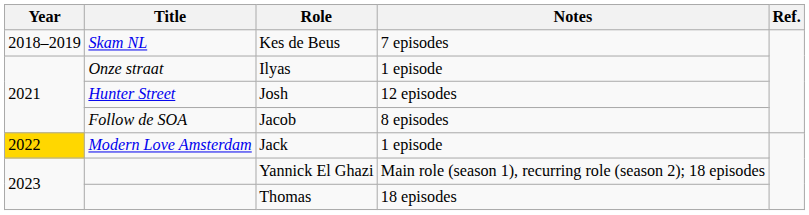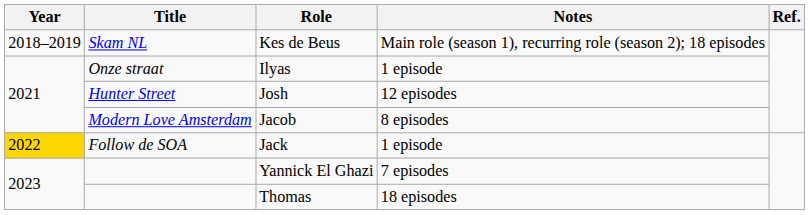 <table class="wikitable">
 <tr>
 <th>Year</th>
 <th>Title</th>
 <th>Role</th>
 <th class="unsortable">Notes</th>
 <th>Ref.</th>
 </tr>
 <tr>
 <td>2018–2019</td>
 <td><em><a href='#'>Skam NL</a></em></td>
 <td>Kes de Beus</td>
-<td>7 episodes</td>
+<td>Main role (season 1), recurring role (season 2); 18 episodes</td>
 <td rowspan="4"></td>
 </tr>
 <tr>
 <td rowspan="3">2021</td>
 <td><em>Onze straat</em></td>
 <td>Ilyas</td>
 <td>1 episode</td>
 </tr>
 <tr>
 <td><em><a href='#'>Hunter Street</a></em></td>
 <td>Josh</td>
 <td>12 episodes</td>
 </tr>
 <tr>
-<td><em>Follow de SOA</em></td>
+<td><em><a href='#'>Modern Love Amsterdam</a></em></td>
 <td>Jacob</td>
 <td>8 episodes</td>
 </tr>
 <tr>
 <td style="background: gold;">2022</td>
-<td><em><a href='#'>Modern Love Amsterdam</a></em></td>
+<td><em>Follow de SOA</em></td>
 <td>Jack</td>
 <td>1 episode</td>
 <td rowspan="3"></td>
 </tr>
 <tr>
 <td rowspan="2">2023</td>
 <td></td>
 <td>Yannick El Ghazi</td>
-<td>Main role (season 1), recurring role (season 2); 18 episodes</td>
+<td>7 episodes</td>
 </tr>
 <tr>
 <td></td>
 <td>Thomas</td>
 <td>18 episodes</td>
 </tr>
 </table>
